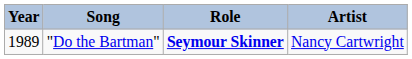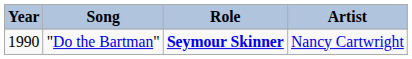 <table class="wikitable">
 <tr style="text-align:center;">
 <th style="background:#B0C4DE;">Year</th>
 <th style="background:#B0C4DE;">Song</th>
 <th style="background:#B0C4DE;">Role</th>
 <th style="background:#B0C4DE;">Artist</th>
 </tr>
 <tr>
-<td>1989</td>
+<td>1990</td>
 <td>"<a href='#'>Do the Bartman</a>"</td>
 <td><strong><a href='#'>Seymour Skinner</a></strong></td>
 <td><a href='#'>Nancy Cartwright</a></td>
 </tr>
 </table>
